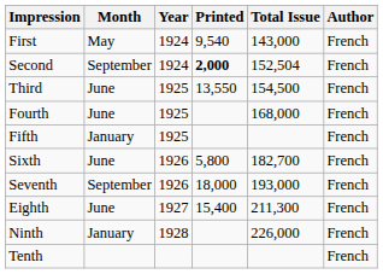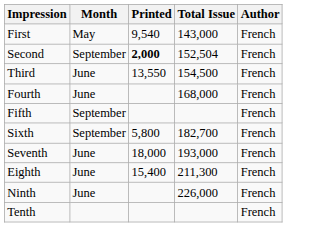 <table class="wikitable">
 <tr>
 <th>Impression</th>
 <th>Month</th>
-<th>Year</th>
 <th>Printed</th>
 <th>Total Issue</th>
 <th>Author</th>
 </tr>
 <tr>
 <td>First</td>
 <td>May</td>
-<td>1924</td>
 <td>9,540</td>
 <td>143,000</td>
 <td>French</td>
 </tr>
 <tr>
 <td>Second</td>
 <td>September</td>
-<td>1924</td>
 <td><strong>2,000</strong></td>
 <td>152,504</td>
 <td>French</td>
 </tr>
 <tr>
 <td>Third</td>
 <td>June</td>
-<td>1925</td>
 <td>13,550</td>
 <td>154,500</td>
 <td>French</td>
 </tr>
 <tr>
 <td>Fourth</td>
 <td>June</td>
-<td>1925</td>
 <td></td>
 <td>168,000</td>
 <td>French</td>
 </tr>
 <tr>
 <td>Fifth</td>
-<td>January</td>
-<td>1925</td>
+<td>September</td>
 <td></td>
 <td></td>
 <td>French</td>
 </tr>
 <tr>
 <td>Sixth</td>
-<td>June</td>
-<td>1926</td>
+<td>September</td>
 <td>5,800</td>
 <td>182,700</td>
 <td>French</td>
 </tr>
 <tr>
 <td>Seventh</td>
-<td>September</td>
-<td>1926</td>
+<td>June</td>
 <td>18,000</td>
 <td>193,000</td>
 <td>French</td>
 </tr>
 <tr>
 <td>Eighth</td>
 <td>June</td>
-<td>1927</td>
 <td>15,400</td>
 <td>211,300</td>
 <td>French</td>
 </tr>
 <tr>
 <td>Ninth</td>
-<td>January</td>
-<td>1928</td>
+<td>June</td>
 <td></td>
 <td>226,000</td>
 <td>French</td>
 </tr>
 <tr>
 <td>Tenth</td>
 <td></td>
 <td></td>
 <td></td>
-<td></td>
 <td>French</td>
 </tr>
 </table>
